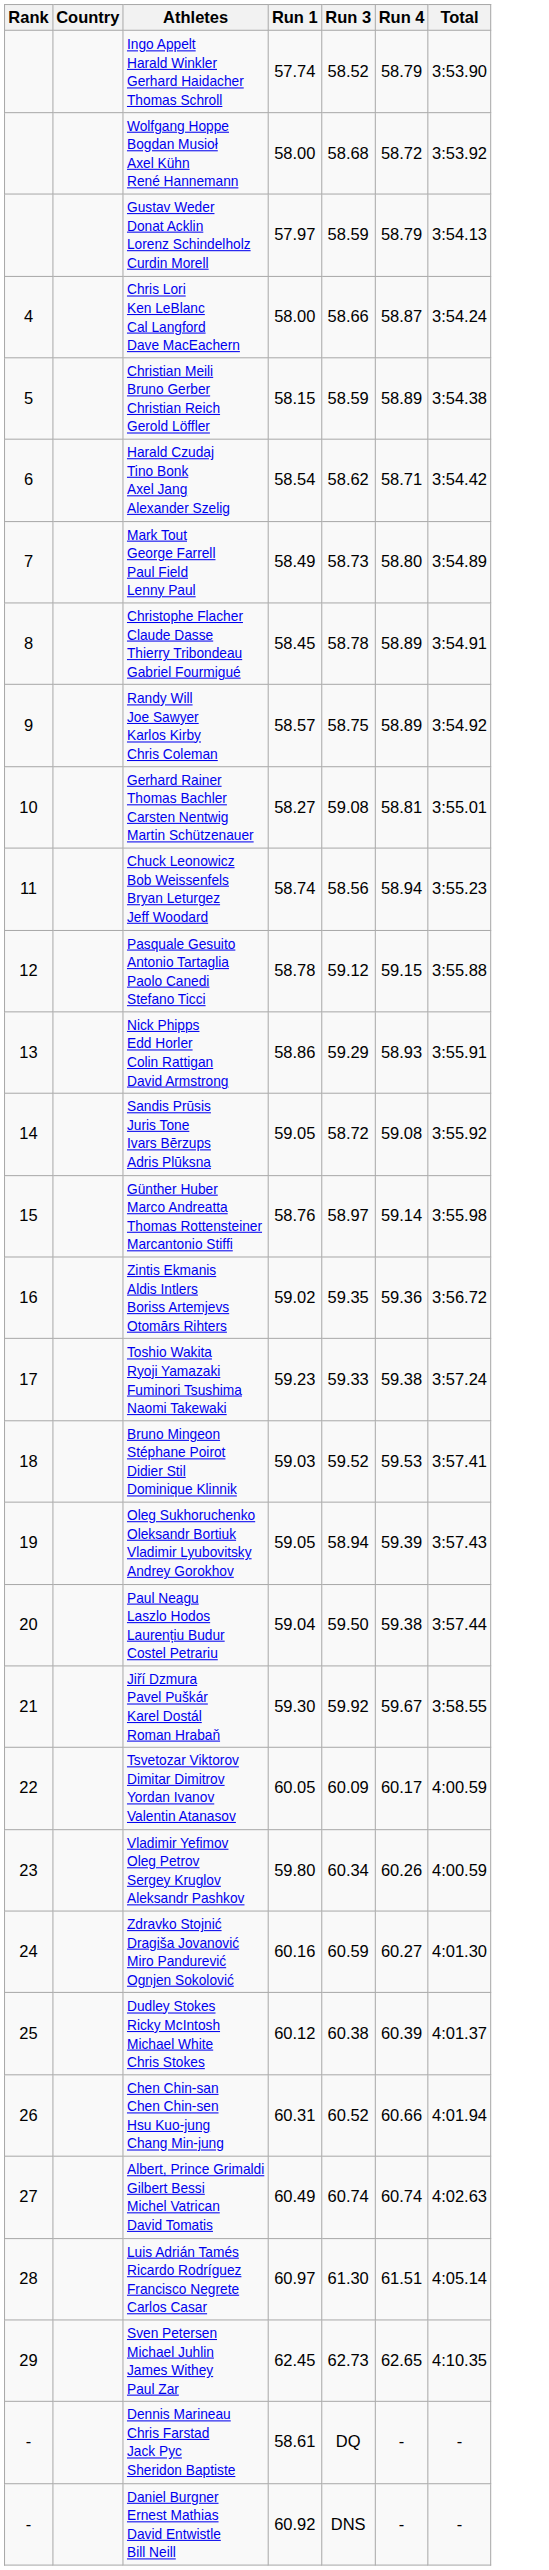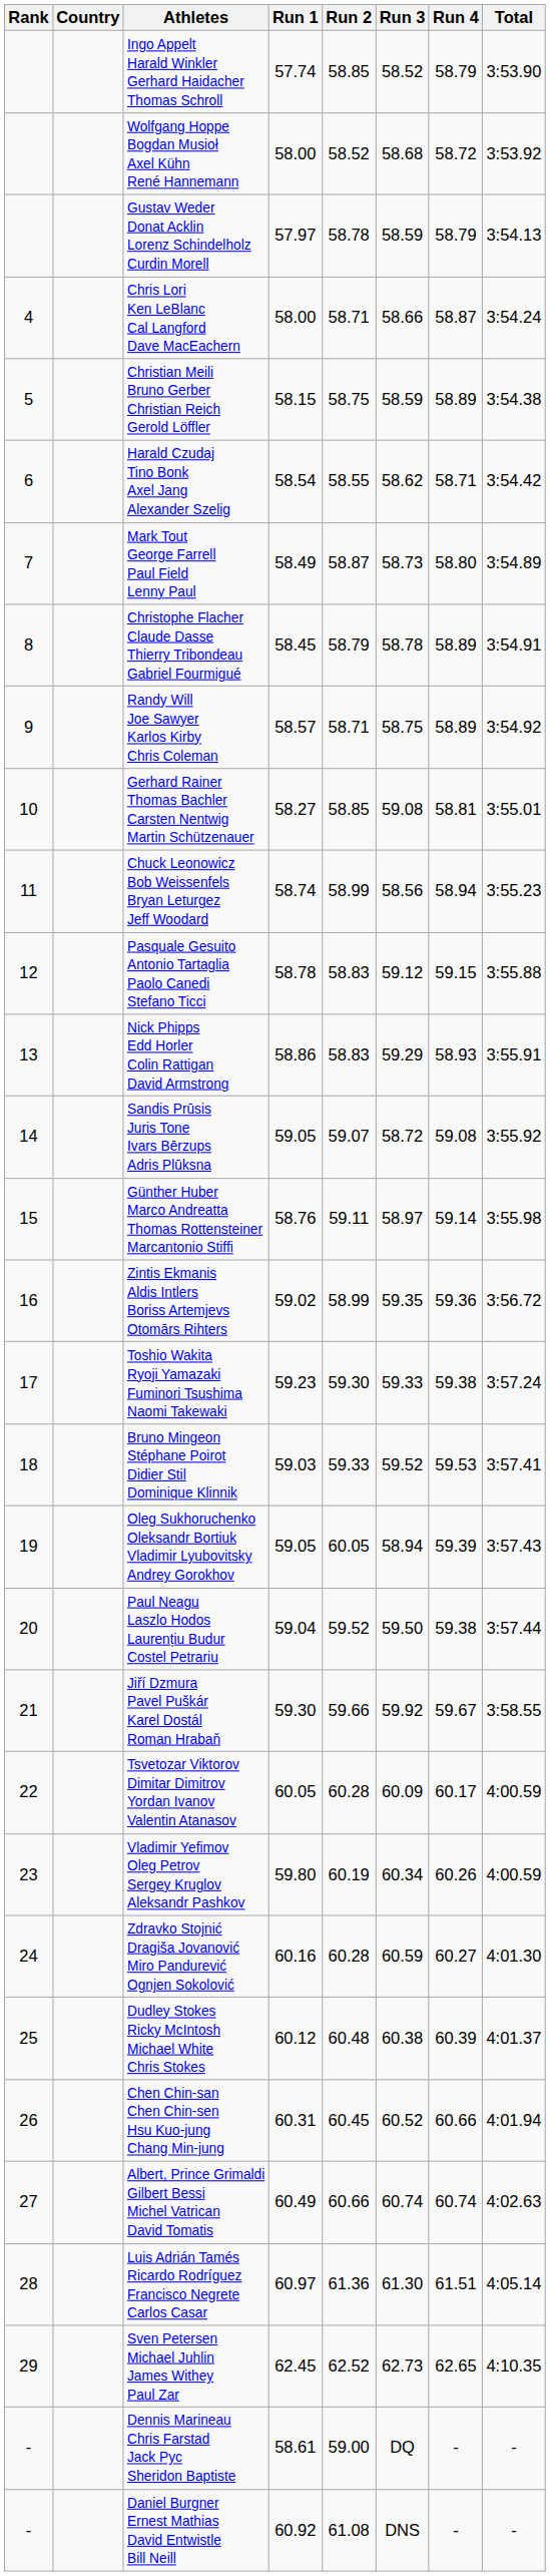 <table class="wikitable sortable" style="text-align:center">
 <tr>
 <th>Rank</th>
 <th>Country</th>
 <th>Athletes</th>
 <th>Run 1</th>
+<th>Run 2</th>
 <th>Run 3</th>
 <th>Run 4</th>
 <th>Total</th>
 </tr>
 <tr>
 <td></td>
 <td align=left></td>
 <td align=left><small> <a href='#'>Ingo Appelt</a> <br> <a href='#'>Harald Winkler</a> <br> <a href='#'>Gerhard Haidacher</a> <br> <a href='#'>Thomas Schroll</a></small></td>
 <td>57.74</td>
+<td>58.85</td>
 <td>58.52</td>
 <td>58.79</td>
 <td>3:53.90</td>
 </tr>
 <tr>
 <td></td>
 <td align=left></td>
 <td align=left><small> <a href='#'>Wolfgang Hoppe</a> <br> <a href='#'>Bogdan Musioł</a> <br> <a href='#'>Axel Kühn</a> <br> <a href='#'>René Hannemann</a></small></td>
 <td>58.00</td>
+<td>58.52</td>
 <td>58.68</td>
 <td>58.72</td>
 <td>3:53.92</td>
 </tr>
 <tr>
 <td></td>
 <td align=left></td>
 <td align=left><small> <a href='#'>Gustav Weder</a> <br> <a href='#'>Donat Acklin</a> <br> <a href='#'>Lorenz Schindelholz</a> <br> <a href='#'>Curdin Morell</a></small></td>
 <td>57.97</td>
+<td>58.78</td>
 <td>58.59</td>
 <td>58.79</td>
 <td>3:54.13</td>
 </tr>
 <tr>
 <td>4</td>
 <td align=left></td>
 <td align=left><small> <a href='#'>Chris Lori</a> <br> <a href='#'>Ken LeBlanc</a> <br> <a href='#'>Cal Langford</a> <br> <a href='#'>Dave MacEachern</a> </small></td>
 <td>58.00</td>
+<td>58.71</td>
 <td>58.66</td>
 <td>58.87</td>
 <td>3:54.24</td>
 </tr>
 <tr>
 <td>5</td>
 <td align=left></td>
 <td align=left><small> <a href='#'>Christian Meili</a> <br> <a href='#'>Bruno Gerber</a> <br> <a href='#'>Christian Reich</a> <br> <a href='#'>Gerold Löffler</a> </small></td>
 <td>58.15</td>
+<td>58.75</td>
 <td>58.59</td>
 <td>58.89</td>
 <td>3:54.38</td>
 </tr>
 <tr>
 <td>6</td>
 <td align=left></td>
 <td align=left><small> <a href='#'>Harald Czudaj</a> <br> <a href='#'>Tino Bonk</a> <br> <a href='#'>Axel Jang</a> <br> <a href='#'>Alexander Szelig</a></small></td>
 <td>58.54</td>
+<td>58.55</td>
 <td>58.62</td>
 <td>58.71</td>
 <td>3:54.42</td>
 </tr>
 <tr>
 <td>7</td>
 <td align=left></td>
 <td align=left><small> <a href='#'>Mark Tout</a> <br> <a href='#'>George Farrell</a> <br> <a href='#'>Paul Field</a> <br> <a href='#'>Lenny Paul</a> </small></td>
 <td>58.49</td>
+<td>58.87</td>
 <td>58.73</td>
 <td>58.80</td>
 <td>3:54.89</td>
 </tr>
 <tr>
 <td>8</td>
 <td align=left></td>
 <td align=left><small> <a href='#'>Christophe Flacher</a> <br> <a href='#'>Claude Dasse</a> <br> <a href='#'>Thierry Tribondeau</a> <br> <a href='#'>Gabriel Fourmigué</a> </small></td>
 <td>58.45</td>
+<td>58.79</td>
 <td>58.78</td>
 <td>58.89</td>
 <td>3:54.91</td>
 </tr>
 <tr>
 <td>9</td>
 <td align=left></td>
 <td align=left><small> <a href='#'>Randy Will</a> <br> <a href='#'>Joe Sawyer</a> <br> <a href='#'>Karlos Kirby</a> <br> <a href='#'>Chris Coleman</a></small></td>
 <td>58.57</td>
+<td>58.71</td>
 <td>58.75</td>
 <td>58.89</td>
 <td>3:54.92</td>
 </tr>
 <tr>
 <td>10</td>
 <td align=left></td>
 <td align=left><small> <a href='#'>Gerhard Rainer</a> <br> <a href='#'>Thomas Bachler</a> <br> <a href='#'>Carsten Nentwig</a> <br> <a href='#'>Martin Schützenauer</a></small></td>
 <td>58.27</td>
+<td>58.85</td>
 <td>59.08</td>
 <td>58.81</td>
 <td>3:55.01</td>
 </tr>
 <tr>
 <td>11</td>
 <td align=left></td>
 <td align=left><small> <a href='#'>Chuck Leonowicz</a> <br> <a href='#'>Bob Weissenfels</a> <br> <a href='#'>Bryan Leturgez</a> <br> <a href='#'>Jeff Woodard</a></small></td>
 <td>58.74</td>
+<td>58.99</td>
 <td>58.56</td>
 <td>58.94</td>
 <td>3:55.23</td>
 </tr>
 <tr>
 <td>12</td>
 <td align=left></td>
 <td align=left><small> <a href='#'>Pasquale Gesuito</a> <br> <a href='#'>Antonio Tartaglia</a> <br> <a href='#'>Paolo Canedi</a> <br> <a href='#'>Stefano Ticci</a></small></td>
 <td>58.78</td>
+<td>58.83</td>
 <td>59.12</td>
 <td>59.15</td>
 <td>3:55.88</td>
 </tr>
 <tr>
 <td>13</td>
 <td align=left></td>
 <td align=left><small> <a href='#'>Nick Phipps</a> <br> <a href='#'>Edd Horler</a> <br> <a href='#'>Colin Rattigan</a> <br> <a href='#'>David Armstrong</a> </small></td>
 <td>58.86</td>
+<td>58.83</td>
 <td>59.29</td>
 <td>58.93</td>
 <td>3:55.91</td>
 </tr>
 <tr>
 <td>14</td>
 <td align=left></td>
 <td align=left><small> <a href='#'>Sandis Prūsis</a> <br> <a href='#'>Juris Tone</a> <br> <a href='#'>Ivars Bērzups</a> <br> <a href='#'>Adris Plūksna</a></small></td>
 <td>59.05</td>
+<td>59.07</td>
 <td>58.72</td>
 <td>59.08</td>
 <td>3:55.92</td>
 </tr>
 <tr>
 <td>15</td>
 <td align=left></td>
 <td align=left><small> <a href='#'>Günther Huber</a> <br> <a href='#'>Marco Andreatta</a> <br> <a href='#'>Thomas Rottensteiner</a> <br> <a href='#'>Marcantonio Stiffi</a> </small></td>
 <td>58.76</td>
+<td>59.11</td>
 <td>58.97</td>
 <td>59.14</td>
 <td>3:55.98</td>
 </tr>
 <tr>
 <td>16</td>
 <td align=left></td>
 <td align=left><small> <a href='#'>Zintis Ekmanis</a> <br> <a href='#'>Aldis Intlers</a> <br> <a href='#'>Boriss Artemjevs</a> <br> <a href='#'>Otomārs Rihters</a> </small></td>
 <td>59.02</td>
+<td>58.99</td>
 <td>59.35</td>
 <td>59.36</td>
 <td>3:56.72</td>
 </tr>
 <tr>
 <td>17</td>
 <td align=left></td>
 <td align=left><small> <a href='#'>Toshio Wakita</a> <br> <a href='#'>Ryoji Yamazaki</a> <br> <a href='#'>Fuminori Tsushima</a> <br> <a href='#'>Naomi Takewaki</a></small></td>
 <td>59.23</td>
+<td>59.30</td>
 <td>59.33</td>
 <td>59.38</td>
 <td>3:57.24</td>
 </tr>
 <tr>
 <td>18</td>
 <td align=left></td>
 <td align=left><small> <a href='#'>Bruno Mingeon</a> <br> <a href='#'>Stéphane Poirot</a> <br> <a href='#'>Didier Stil</a> <br> <a href='#'>Dominique Klinnik</a> </small></td>
 <td>59.03</td>
+<td>59.33</td>
 <td>59.52</td>
 <td>59.53</td>
 <td>3:57.41</td>
 </tr>
 <tr>
 <td>19</td>
 <td align=left></td>
 <td align=left><small> <a href='#'>Oleg Sukhoruchenko</a> <br> <a href='#'>Oleksandr Bortiuk</a> <br> <a href='#'>Vladimir Lyubovitsky</a> <br> <a href='#'>Andrey Gorokhov</a> </small></td>
 <td>59.05</td>
+<td>60.05</td>
 <td>58.94</td>
 <td>59.39</td>
 <td>3:57.43</td>
 </tr>
 <tr>
 <td>20</td>
 <td align=left></td>
 <td align=left><small> <a href='#'>Paul Neagu</a> <br> <a href='#'>Laszlo Hodos</a> <br> <a href='#'>Laurențiu Budur</a> <br> <a href='#'>Costel Petrariu</a> </small></td>
 <td>59.04</td>
+<td>59.52</td>
 <td>59.50</td>
 <td>59.38</td>
 <td>3:57.44</td>
 </tr>
 <tr>
 <td>21</td>
 <td align=left></td>
 <td align=left><small> <a href='#'>Jiří Dzmura</a> <br> <a href='#'>Pavel Puškár</a> <br> <a href='#'>Karel Dostál</a> <br> <a href='#'>Roman Hrabaň</a></small></td>
 <td>59.30</td>
+<td>59.66</td>
 <td>59.92</td>
 <td>59.67</td>
 <td>3:58.55</td>
 </tr>
 <tr>
 <td>22</td>
 <td align=left></td>
 <td align=left><small> <a href='#'>Tsvetozar Viktorov</a> <br> <a href='#'>Dimitar Dimitrov</a> <br> <a href='#'>Yordan Ivanov</a> <br> <a href='#'>Valentin Atanasov</a></small></td>
 <td>60.05</td>
+<td>60.28</td>
 <td>60.09</td>
 <td>60.17</td>
 <td>4:00.59</td>
 </tr>
 <tr>
 <td>23</td>
 <td align=left></td>
 <td align=left><small> <a href='#'>Vladimir Yefimov</a> <br> <a href='#'>Oleg Petrov</a> <br> <a href='#'>Sergey Kruglov</a> <br> <a href='#'>Aleksandr Pashkov</a> </small></td>
 <td>59.80</td>
+<td>60.19</td>
 <td>60.34</td>
 <td>60.26</td>
 <td>4:00.59</td>
 </tr>
 <tr>
 <td>24</td>
 <td align=left></td>
 <td align=left><small> <a href='#'>Zdravko Stojnić</a> <br> <a href='#'>Dragiša Jovanović</a> <br> <a href='#'>Miro Pandurević</a> <br> <a href='#'>Ognjen Sokolović</a></small></td>
 <td>60.16</td>
+<td>60.28</td>
 <td>60.59</td>
 <td>60.27</td>
 <td>4:01.30</td>
 </tr>
 <tr>
 <td>25</td>
 <td align=left></td>
 <td align=left><small> <a href='#'>Dudley Stokes</a> <br> <a href='#'>Ricky McIntosh</a> <br> <a href='#'>Michael White</a> <br> <a href='#'>Chris Stokes</a> </small></td>
 <td>60.12</td>
+<td>60.48</td>
 <td>60.38</td>
 <td>60.39</td>
 <td>4:01.37</td>
 </tr>
 <tr>
 <td>26</td>
 <td align=left></td>
 <td align=left><small> <a href='#'>Chen Chin-san</a> <br> <a href='#'>Chen Chin-sen</a> <br> <a href='#'>Hsu Kuo-jung</a> <br> <a href='#'>Chang Min-jung</a> </small></td>
 <td>60.31</td>
+<td>60.45</td>
 <td>60.52</td>
 <td>60.66</td>
 <td>4:01.94</td>
 </tr>
 <tr>
 <td>27</td>
 <td align=left></td>
 <td align=left><small> <a href='#'>Albert, Prince Grimaldi</a> <br> <a href='#'>Gilbert Bessi</a> <br> <a href='#'>Michel Vatrican</a> <br> <a href='#'>David Tomatis</a> </small></td>
 <td>60.49</td>
+<td>60.66</td>
 <td>60.74</td>
 <td>60.74</td>
 <td>4:02.63</td>
 </tr>
 <tr>
 <td>28</td>
 <td align=left></td>
 <td align=left><small> <a href='#'>Luis Adrián Tamés</a> <br> <a href='#'>Ricardo Rodríguez</a> <br> <a href='#'>Francisco Negrete</a> <br> <a href='#'>Carlos Casar</a> </small></td>
 <td>60.97</td>
+<td>61.36</td>
 <td>61.30</td>
 <td>61.51</td>
 <td>4:05.14</td>
 </tr>
 <tr>
 <td>29</td>
 <td align=left></td>
 <td align=left><small> <a href='#'>Sven Petersen</a> <br> <a href='#'>Michael Juhlin</a> <br> <a href='#'>James Withey</a> <br> <a href='#'>Paul Zar</a></small></td>
 <td>62.45</td>
+<td>62.52</td>
 <td>62.73</td>
 <td>62.65</td>
 <td>4:10.35</td>
 </tr>
 <tr>
 <td>-</td>
 <td align=left></td>
 <td align=left><small> <a href='#'>Dennis Marineau</a> <br> <a href='#'>Chris Farstad</a> <br> <a href='#'>Jack Pyc</a> <br> <a href='#'>Sheridon Baptiste</a> </small></td>
 <td>58.61</td>
+<td>59.00</td>
 <td>DQ</td>
 <td>-</td>
 <td>-</td>
 </tr>
 <tr>
 <td>-</td>
 <td align=left></td>
 <td align=left><small> <a href='#'>Daniel Burgner</a> <br> <a href='#'>Ernest Mathias</a> <br> <a href='#'>David Entwistle</a> <br> <a href='#'>Bill Neill</a></small></td>
 <td>60.92</td>
+<td>61.08</td>
 <td>DNS</td>
 <td>-</td>
 <td>-</td>
 </tr>
 </table>
